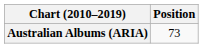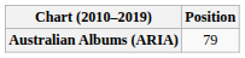 <table class="wikitable plainrowheaders" style="text-align:center">
 <tr>
 <th scope="col">Chart (2010–2019)</th>
 <th scope="col">Position</th>
 </tr>
 <tr>
 <th scope="row">Australian Albums (ARIA)</th>
-<td>73</td>
+<td>79</td>
 </tr>
 </table>
